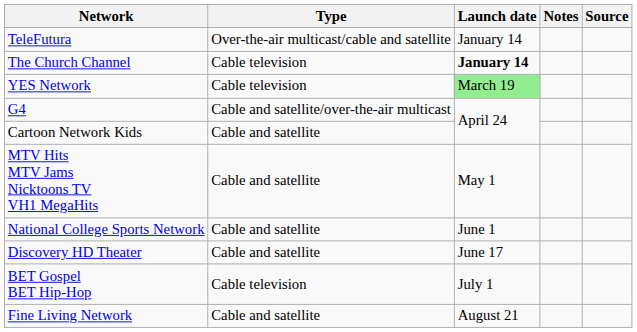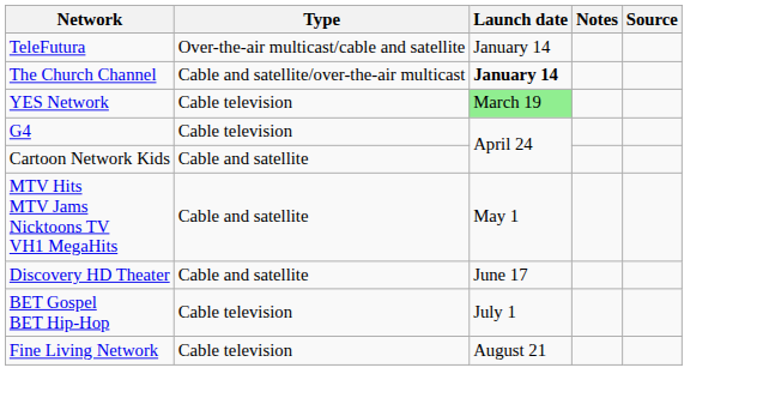 <table class="wikitable sortable">
 <tr>
 <th>Network</th>
 <th>Type</th>
 <th>Launch date</th>
 <th>Notes</th>
 <th>Source</th>
 </tr>
 <tr>
 <td><a href='#'>TeleFutura</a></td>
 <td>Over-the-air multicast/cable and satellite</td>
 <td>January 14</td>
 <td></td>
 <td></td>
 </tr>
 <tr>
 <td><a href='#'>The Church Channel</a></td>
-<td>Cable television</td>
+<td>Cable and satellite/over-the-air multicast</td>
 <td><strong>January 14</strong></td>
 <td></td>
 <td></td>
 </tr>
 <tr>
 <td><a href='#'>YES Network</a></td>
 <td>Cable television</td>
 <td style="background: lightgreen;">March 19</td>
 <td></td>
 <td></td>
 </tr>
 <tr>
 <td><a href='#'>G4</a></td>
-<td>Cable and satellite/over-the-air multicast</td>
+<td>Cable television</td>
 <td rowspan="2">April 24</td>
 <td></td>
 <td></td>
 </tr>
 <tr>
 <td>Cartoon Network Kids</td>
 <td>Cable and satellite</td>
 <td></td>
 <td></td>
 </tr>
 <tr>
 <td><a href='#'>MTV Hits</a><br><a href='#'>MTV Jams</a><br><a href='#'>Nicktoons TV</a><br><a href='#'>VH1 MegaHits</a></td>
 <td>Cable and satellite</td>
 <td>May 1</td>
-<td></td>
-<td></td>
-</tr>
-<tr>
-<td><a href='#'>National College Sports Network</a></td>
-<td>Cable and satellite</td>
-<td>June 1</td>
 <td></td>
 <td></td>
 </tr>
 <tr>
 <td><a href='#'>Discovery HD Theater</a></td>
 <td>Cable and satellite</td>
 <td>June 17</td>
 <td></td>
 <td></td>
 </tr>
 <tr>
 <td><a href='#'>BET Gospel</a><br><a href='#'>BET Hip-Hop</a></td>
 <td>Cable television</td>
 <td>July 1</td>
 <td></td>
 <td></td>
 </tr>
 <tr>
 <td><a href='#'>Fine Living Network</a></td>
-<td>Cable and satellite</td>
+<td>Cable television</td>
 <td>August 21</td>
 <td></td>
 <td></td>
 </tr>
 </table>
